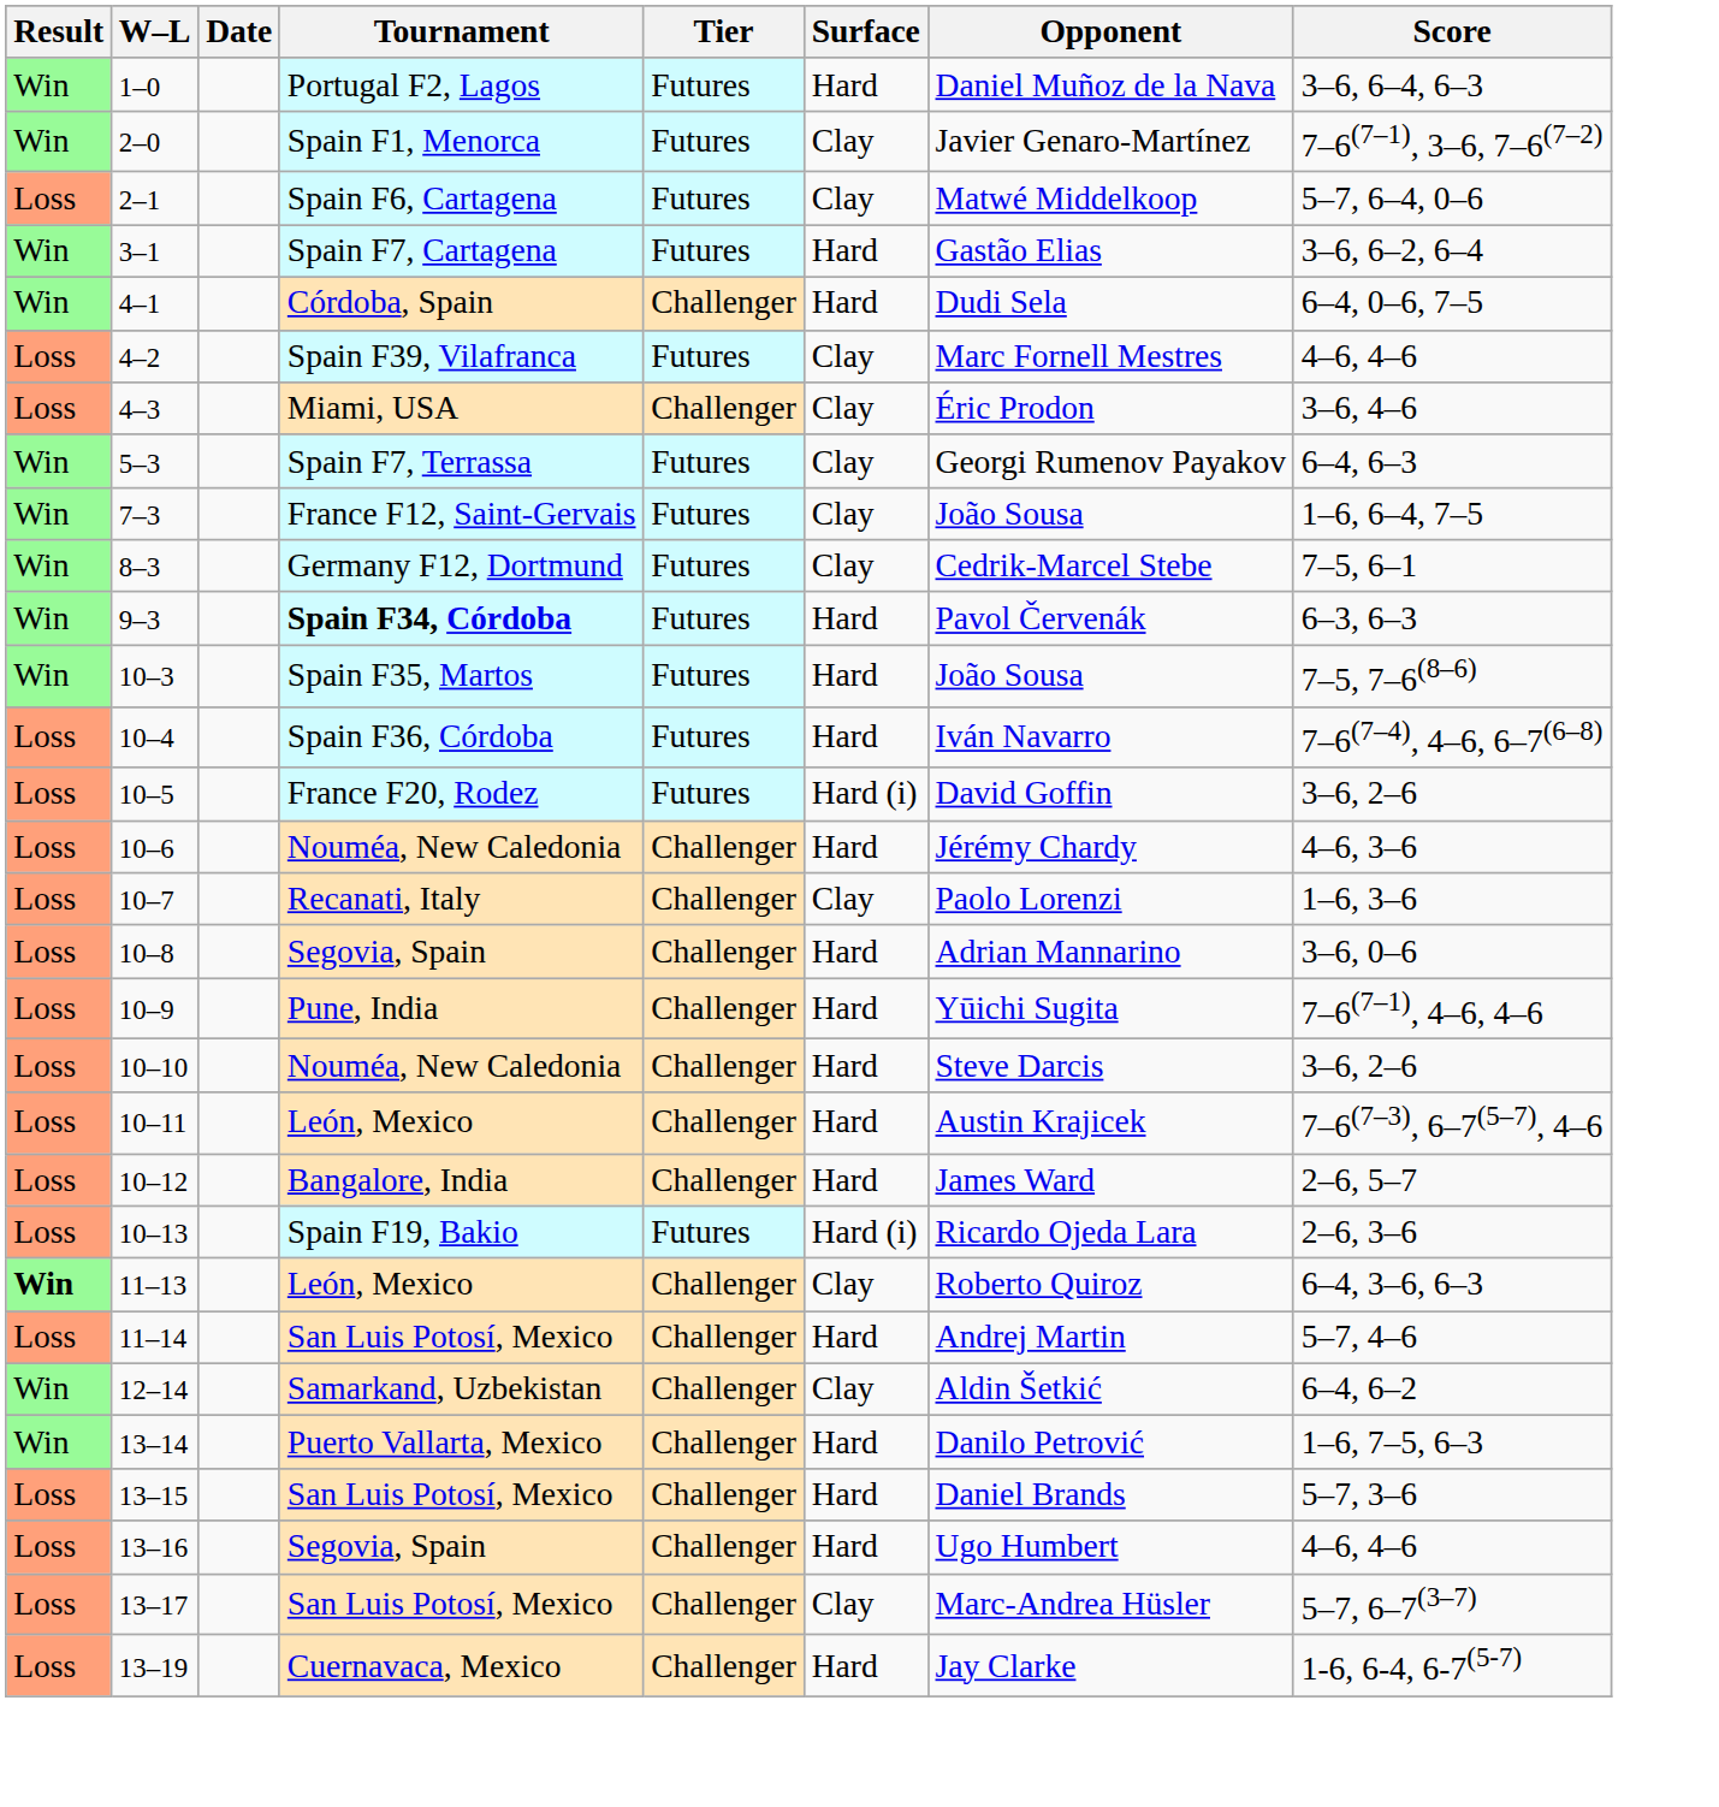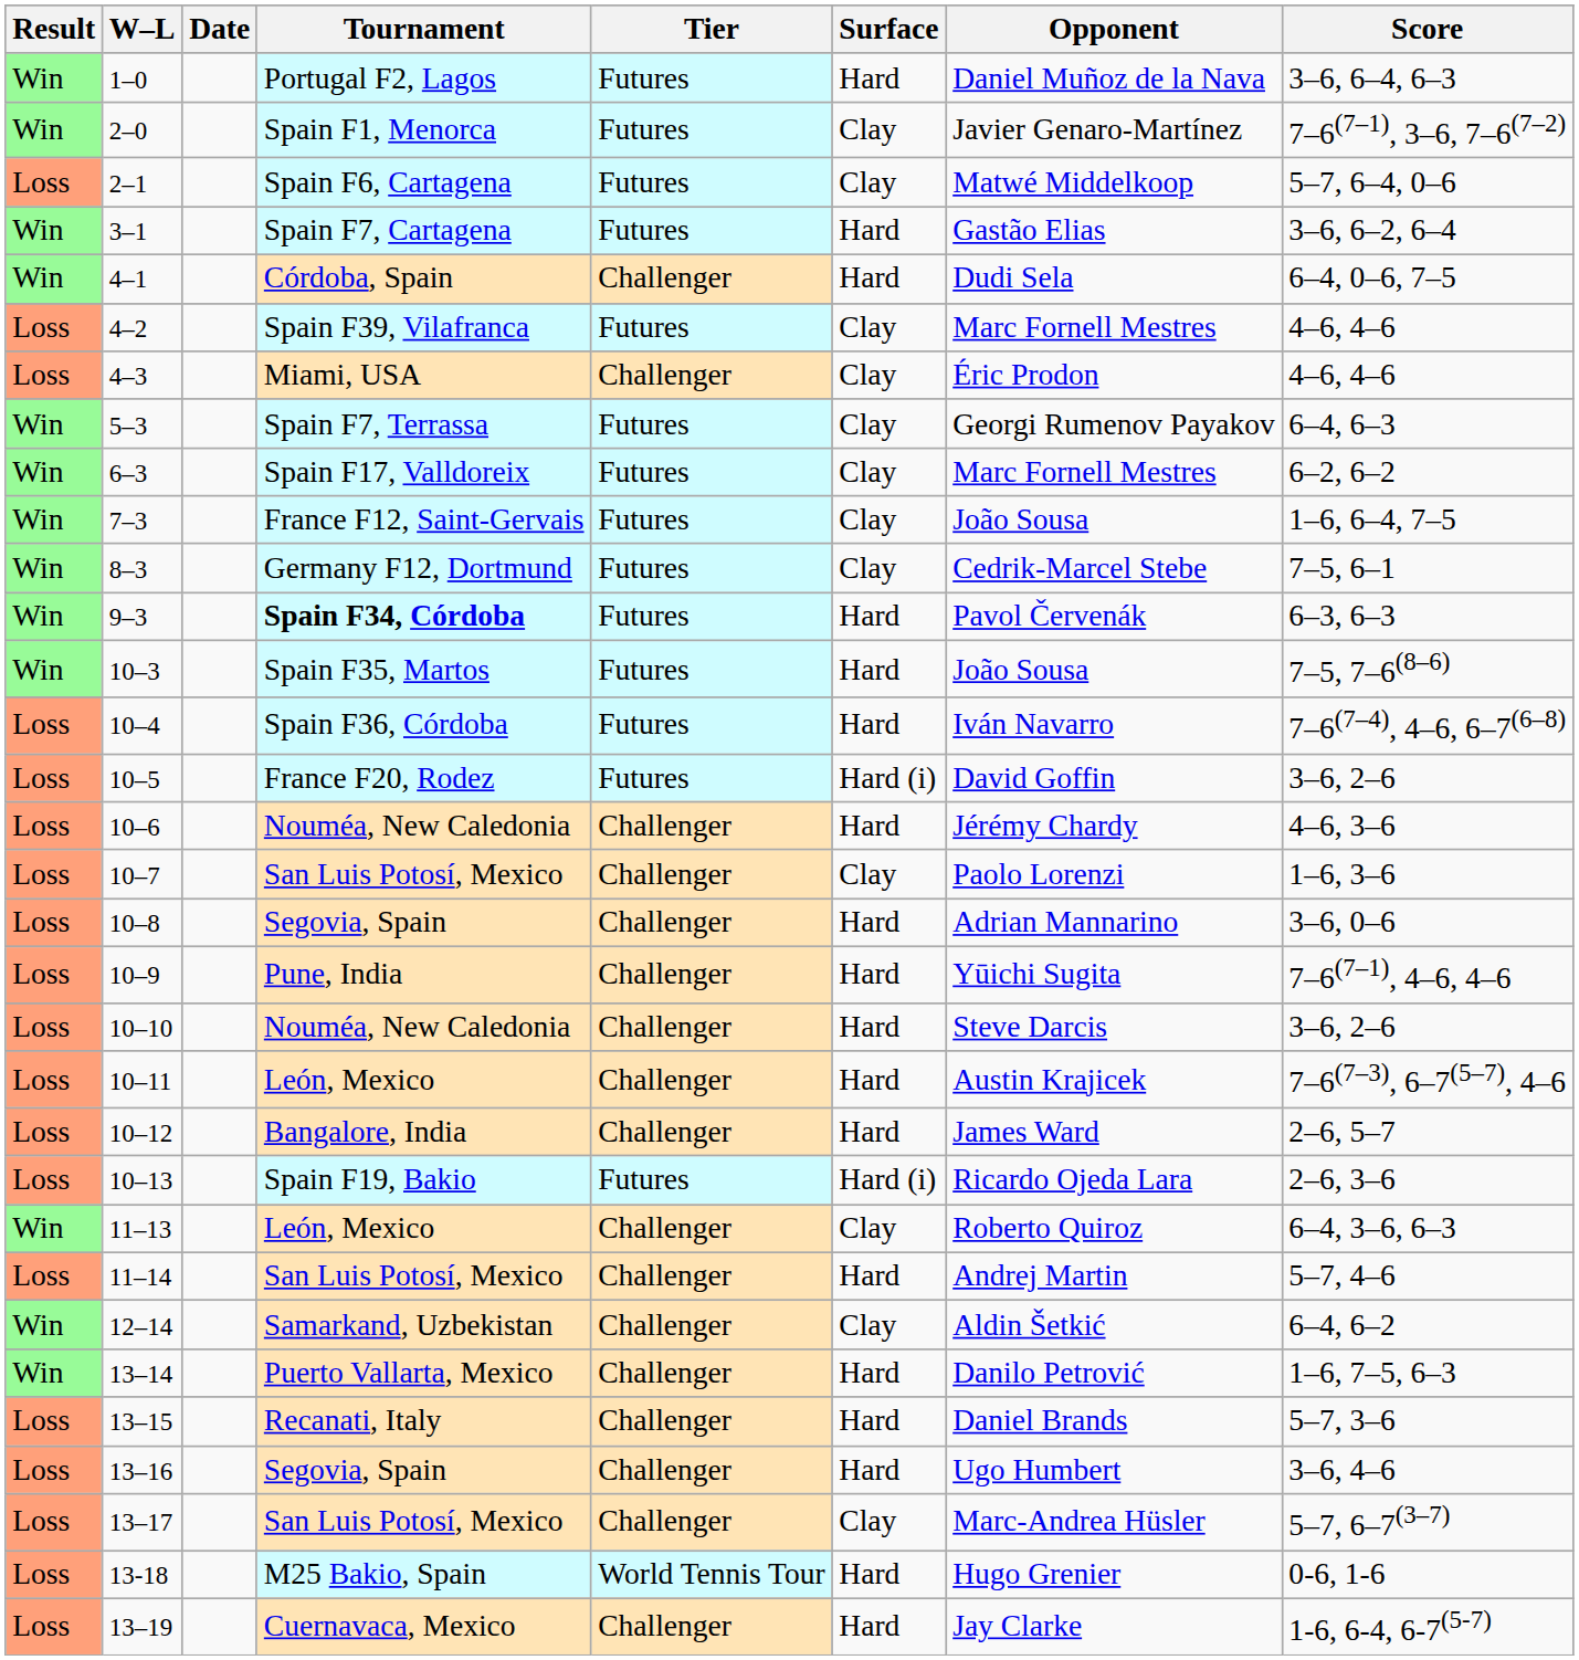 <table class="sortable wikitable">
 <tr>
 <th>Result</th>
 <th class="unsortable">W–L</th>
 <th>Date</th>
 <th>Tournament</th>
 <th>Tier</th>
 <th>Surface</th>
 <th>Opponent</th>
 <th class="unsortable">Score</th>
 </tr>
 <tr>
 <td bgcolor=98FB98>Win</td>
 <td><small>1–0</small></td>
 <td></td>
 <td style="background:#cffcff;">Portugal F2, <a href='#'>Lagos</a></td>
 <td style="background:#cffcff;">Futures</td>
 <td>Hard</td>
 <td> <a href='#'>Daniel Muñoz de la Nava</a></td>
 <td>3–6, 6–4, 6–3</td>
 </tr>
 <tr>
 <td bgcolor=98FB98>Win</td>
 <td><small>2–0</small></td>
 <td></td>
 <td style="background:#cffcff;">Spain F1, <a href='#'>Menorca</a></td>
 <td style="background:#cffcff;">Futures</td>
 <td>Clay</td>
 <td> Javier Genaro-Martínez</td>
 <td>7–6<sup>(7–1)</sup>, 3–6, 7–6<sup>(7–2)</sup></td>
 </tr>
 <tr>
 <td bgcolor=ffa07a>Loss</td>
 <td><small>2–1</small></td>
 <td></td>
 <td style="background:#cffcff;">Spain F6, <a href='#'>Cartagena</a></td>
 <td style="background:#cffcff;">Futures</td>
 <td>Clay</td>
 <td> <a href='#'>Matwé Middelkoop</a></td>
 <td>5–7, 6–4, 0–6</td>
 </tr>
 <tr>
 <td bgcolor=98FB98>Win</td>
 <td><small>3–1</small></td>
 <td></td>
 <td style="background:#cffcff;">Spain F7, <a href='#'>Cartagena</a></td>
 <td style="background:#cffcff;">Futures</td>
 <td>Hard</td>
 <td> <a href='#'>Gastão Elias</a></td>
 <td>3–6, 6–2, 6–4</td>
 </tr>
 <tr>
 <td bgcolor=98FB98>Win</td>
 <td><small>4–1</small></td>
 <td></td>
 <td style="background:moccasin;"><a href='#'>Córdoba</a>, Spain</td>
 <td style="background:moccasin;">Challenger</td>
 <td>Hard</td>
 <td> <a href='#'>Dudi Sela</a></td>
 <td>6–4, 0–6, 7–5</td>
 </tr>
 <tr>
 <td bgcolor=ffa07a>Loss</td>
 <td><small>4–2</small></td>
 <td></td>
 <td style="background:#cffcff;">Spain F39, <a href='#'>Vilafranca</a></td>
 <td style="background:#cffcff;">Futures</td>
 <td>Clay</td>
 <td> <a href='#'>Marc Fornell Mestres</a></td>
 <td>4–6, 4–6</td>
 </tr>
 <tr>
 <td bgcolor=ffa07a>Loss</td>
 <td><small>4–3</small></td>
 <td></td>
 <td style="background:moccasin;">Miami, USA</td>
 <td style="background:moccasin;">Challenger</td>
 <td>Clay</td>
 <td> <a href='#'>Éric Prodon</a></td>
-<td>3–6, 4–6</td>
+<td>4–6, 4–6</td>
 </tr>
 <tr>
 <td bgcolor=98fb98>Win</td>
 <td><small>5–3</small></td>
 <td></td>
 <td style="background:#cffcff;">Spain F7, <a href='#'>Terrassa</a></td>
 <td style="background:#cffcff;">Futures</td>
 <td>Clay</td>
 <td> Georgi Rumenov Payakov</td>
 <td>6–4, 6–3</td>
+</tr>
+<tr>
+<td bgcolor=98FB98>Win</td>
+<td><small>6–3</small></td>
+<td></td>
+<td style="background:#cffcff;">Spain F17, <a href='#'>Valldoreix</a></td>
+<td style="background:#cffcff;">Futures</td>
+<td>Clay</td>
+<td> <a href='#'>Marc Fornell Mestres</a></td>
+<td>6–2, 6–2</td>
 </tr>
 <tr>
 <td bgcolor=98fb98>Win</td>
 <td><small>7–3</small></td>
 <td></td>
 <td style="background:#cffcff;">France F12, <a href='#'>Saint-Gervais</a></td>
 <td style="background:#cffcff;">Futures</td>
 <td>Clay</td>
 <td> <a href='#'>João Sousa</a></td>
 <td>1–6, 6–4, 7–5</td>
 </tr>
 <tr>
 <td bgcolor=98fb98>Win</td>
 <td><small>8–3</small></td>
 <td></td>
 <td style="background:#cffcff;">Germany F12, <a href='#'>Dortmund</a></td>
 <td style="background:#cffcff;">Futures</td>
 <td>Clay</td>
 <td> <a href='#'>Cedrik-Marcel Stebe</a></td>
 <td>7–5, 6–1</td>
 </tr>
 <tr>
 <td bgcolor=98FB98>Win</td>
 <td><small>9–3</small></td>
 <td></td>
 <td style="background:#cffcff;"><strong>Spain F34, <a href='#'>Córdoba</a></strong></td>
 <td style="background:#cffcff;">Futures</td>
 <td>Hard</td>
 <td> <a href='#'>Pavol Červenák</a></td>
 <td>6–3, 6–3</td>
 </tr>
 <tr>
 <td bgcolor=98fb98>Win</td>
 <td><small>10–3</small></td>
 <td></td>
 <td style="background:#cffcff;">Spain F35, <a href='#'>Martos</a></td>
 <td style="background:#cffcff;">Futures</td>
 <td>Hard</td>
 <td> <a href='#'>João Sousa</a></td>
 <td>7–5, 7–6<sup>(8–6)</sup></td>
 </tr>
 <tr>
 <td bgcolor=ffa07a>Loss</td>
 <td><small>10–4</small></td>
 <td></td>
 <td style="background:#cffcff;">Spain F36, <a href='#'>Córdoba</a></td>
 <td style="background:#cffcff;">Futures</td>
 <td>Hard</td>
 <td> <a href='#'>Iván Navarro</a></td>
 <td>7–6<sup>(7–4)</sup>, 4–6, 6–7<sup>(6–8)</sup></td>
 </tr>
 <tr>
 <td bgcolor=ffa07a>Loss</td>
 <td><small>10–5</small></td>
 <td></td>
 <td style="background:#cffcff;">France F20, <a href='#'>Rodez</a></td>
 <td style="background:#cffcff;">Futures</td>
 <td>Hard (i)</td>
 <td> <a href='#'>David Goffin</a></td>
 <td>3–6, 2–6</td>
 </tr>
 <tr>
 <td bgcolor=ffa07a>Loss</td>
 <td><small>10–6</small></td>
 <td><a href='#'></a></td>
 <td style="background:moccasin;"><a href='#'>Nouméa</a>, New Caledonia</td>
 <td style="background:moccasin;">Challenger</td>
 <td>Hard</td>
 <td> <a href='#'>Jérémy Chardy</a></td>
 <td>4–6, 3–6</td>
 </tr>
 <tr>
 <td bgcolor=FFA07A>Loss</td>
 <td><small>10–7</small></td>
 <td><a href='#'></a></td>
-<td style="background:moccasin;"><a href='#'>Recanati</a>, Italy</td>
+<td style="background:moccasin;"><a href='#'>San Luis Potosí</a>, Mexico</td>
 <td style="background:moccasin;">Challenger</td>
 <td>Clay</td>
 <td> <a href='#'>Paolo Lorenzi</a></td>
 <td>1–6, 3–6</td>
 </tr>
 <tr>
 <td bgcolor=ffa07a>Loss</td>
 <td><small>10–8</small></td>
 <td><a href='#'></a></td>
 <td style="background:moccasin;"><a href='#'>Segovia</a>, Spain</td>
 <td style="background:moccasin;">Challenger</td>
 <td>Hard</td>
 <td> <a href='#'>Adrian Mannarino</a></td>
 <td>3–6, 0–6</td>
 </tr>
 <tr>
 <td bgcolor=ffa07a>Loss</td>
 <td><small>10–9</small></td>
 <td><a href='#'></a></td>
 <td style="background:moccasin;"><a href='#'>Pune</a>, India</td>
 <td style="background:moccasin;">Challenger</td>
 <td>Hard</td>
 <td> <a href='#'>Yūichi Sugita</a></td>
 <td>7–6<sup>(7–1)</sup>, 4–6, 4–6</td>
 </tr>
 <tr>
 <td bgcolor=ffa07a>Loss</td>
 <td><small>10–10</small></td>
 <td><a href='#'></a></td>
 <td style="background:moccasin;"><a href='#'>Nouméa</a>, New Caledonia</td>
 <td style="background:moccasin;">Challenger</td>
 <td>Hard</td>
 <td> <a href='#'>Steve Darcis</a></td>
 <td>3–6, 2–6</td>
 </tr>
 <tr>
 <td bgcolor=ffa07a>Loss</td>
 <td><small>10–11</small></td>
 <td><a href='#'></a></td>
 <td style="background:moccasin;"><a href='#'>León</a>, Mexico</td>
 <td style="background:moccasin;">Challenger</td>
 <td>Hard</td>
 <td> <a href='#'>Austin Krajicek</a></td>
 <td>7–6<sup>(7–3)</sup>, 6–7<sup>(5–7)</sup>, 4–6</td>
 </tr>
 <tr>
 <td bgcolor=ffa07a>Loss</td>
 <td><small>10–12</small></td>
 <td><a href='#'></a></td>
 <td style="background:moccasin;"><a href='#'>Bangalore</a>, India</td>
 <td style="background:moccasin;">Challenger</td>
 <td>Hard</td>
 <td> <a href='#'>James Ward</a></td>
 <td>2–6, 5–7</td>
 </tr>
 <tr>
 <td bgcolor=ffa07a>Loss</td>
 <td><small>10–13</small></td>
 <td></td>
 <td style="background:#cffcff;">Spain F19, <a href='#'>Bakio</a></td>
 <td style="background:#cffcff;">Futures</td>
 <td>Hard (i)</td>
 <td> <a href='#'>Ricardo Ojeda Lara</a></td>
 <td>2–6, 3–6</td>
 </tr>
 <tr>
-<td bgcolor=98fb98><strong>Win</strong></td>
+<td bgcolor=98fb98>Win</td>
 <td><small>11–13</small></td>
 <td><a href='#'></a></td>
 <td style="background:moccasin;"><a href='#'>León</a>, Mexico</td>
 <td style="background:moccasin;">Challenger</td>
 <td>Clay</td>
 <td> <a href='#'>Roberto Quiroz</a></td>
 <td>6–4, 3–6, 6–3</td>
 </tr>
 <tr>
 <td bgcolor=ffa07a>Loss</td>
 <td><small>11–14</small></td>
 <td><a href='#'></a></td>
 <td style="background:moccasin;"><a href='#'>San Luis Potosí</a>, Mexico</td>
 <td style="background:moccasin;">Challenger</td>
 <td>Hard</td>
 <td> <a href='#'>Andrej Martin</a></td>
 <td>5–7, 4–6</td>
 </tr>
 <tr>
 <td bgcolor=98fb98>Win</td>
 <td><small>12–14</small></td>
 <td><a href='#'></a></td>
 <td style="background:moccasin;"><a href='#'>Samarkand</a>, Uzbekistan</td>
 <td style="background:moccasin;">Challenger</td>
 <td>Clay</td>
 <td> <a href='#'>Aldin Šetkić</a></td>
 <td>6–4, 6–2</td>
 </tr>
 <tr>
 <td bgcolor=98fb98>Win</td>
 <td><small>13–14</small></td>
 <td><a href='#'></a></td>
 <td style="background:moccasin;"><a href='#'>Puerto Vallarta</a>, Mexico</td>
 <td style="background:moccasin;">Challenger</td>
 <td>Hard</td>
 <td> <a href='#'>Danilo Petrović</a></td>
 <td>1–6, 7–5, 6–3</td>
 </tr>
 <tr>
 <td bgcolor=ffa07a>Loss</td>
 <td><small>13–15</small></td>
 <td><a href='#'></a></td>
-<td style="background:moccasin;"><a href='#'>San Luis Potosí</a>, Mexico</td>
+<td style="background:moccasin;"><a href='#'>Recanati</a>, Italy</td>
 <td style="background:moccasin;">Challenger</td>
 <td>Hard</td>
 <td> <a href='#'>Daniel Brands</a></td>
 <td>5–7, 3–6</td>
 </tr>
 <tr>
 <td bgcolor=ffa07a>Loss</td>
 <td><small>13–16</small></td>
 <td><a href='#'></a></td>
 <td style="background:moccasin;"><a href='#'>Segovia</a>, Spain</td>
 <td style="background:moccasin;">Challenger</td>
 <td>Hard</td>
 <td> <a href='#'>Ugo Humbert</a></td>
-<td>4–6, 4–6</td>
+<td>3–6, 4–6</td>
 </tr>
 <tr>
 <td bgcolor=ffa07a>Loss</td>
 <td><small>13–17</small></td>
 <td><a href='#'></a></td>
 <td style="background:moccasin;"><a href='#'>San Luis Potosí</a>, Mexico</td>
 <td style="background:moccasin;">Challenger</td>
 <td>Clay</td>
 <td> <a href='#'>Marc-Andrea Hüsler</a></td>
 <td>5–7, 6–7<sup>(3–7)</sup></td>
 </tr>
 <tr>
+<td bgcolor=FFA07A>Loss</td>
+<td><small>13-18</small></td>
+<td></td>
+<td style="background:#cffcff;">M25 <a href='#'>Bakio</a>, Spain</td>
+<td style="background:#cffcff;">World Tennis Tour</td>
+<td>Hard</td>
+<td> <a href='#'>Hugo Grenier</a></td>
+<td>0-6, 1-6</td>
+</tr>
+<tr>
 <td bgcolor=ffa07a>Loss</td>
 <td><small>13–19</small></td>
 <td><a href='#'></a></td>
 <td style="background:moccasin;"><a href='#'>Cuernavaca</a>, Mexico</td>
 <td style="background:moccasin;">Challenger</td>
 <td>Hard</td>
 <td> <a href='#'>Jay Clarke</a></td>
 <td>1-6, 6-4, 6-7<sup>(5-7)</sup></td>
 </tr>
 </table>
